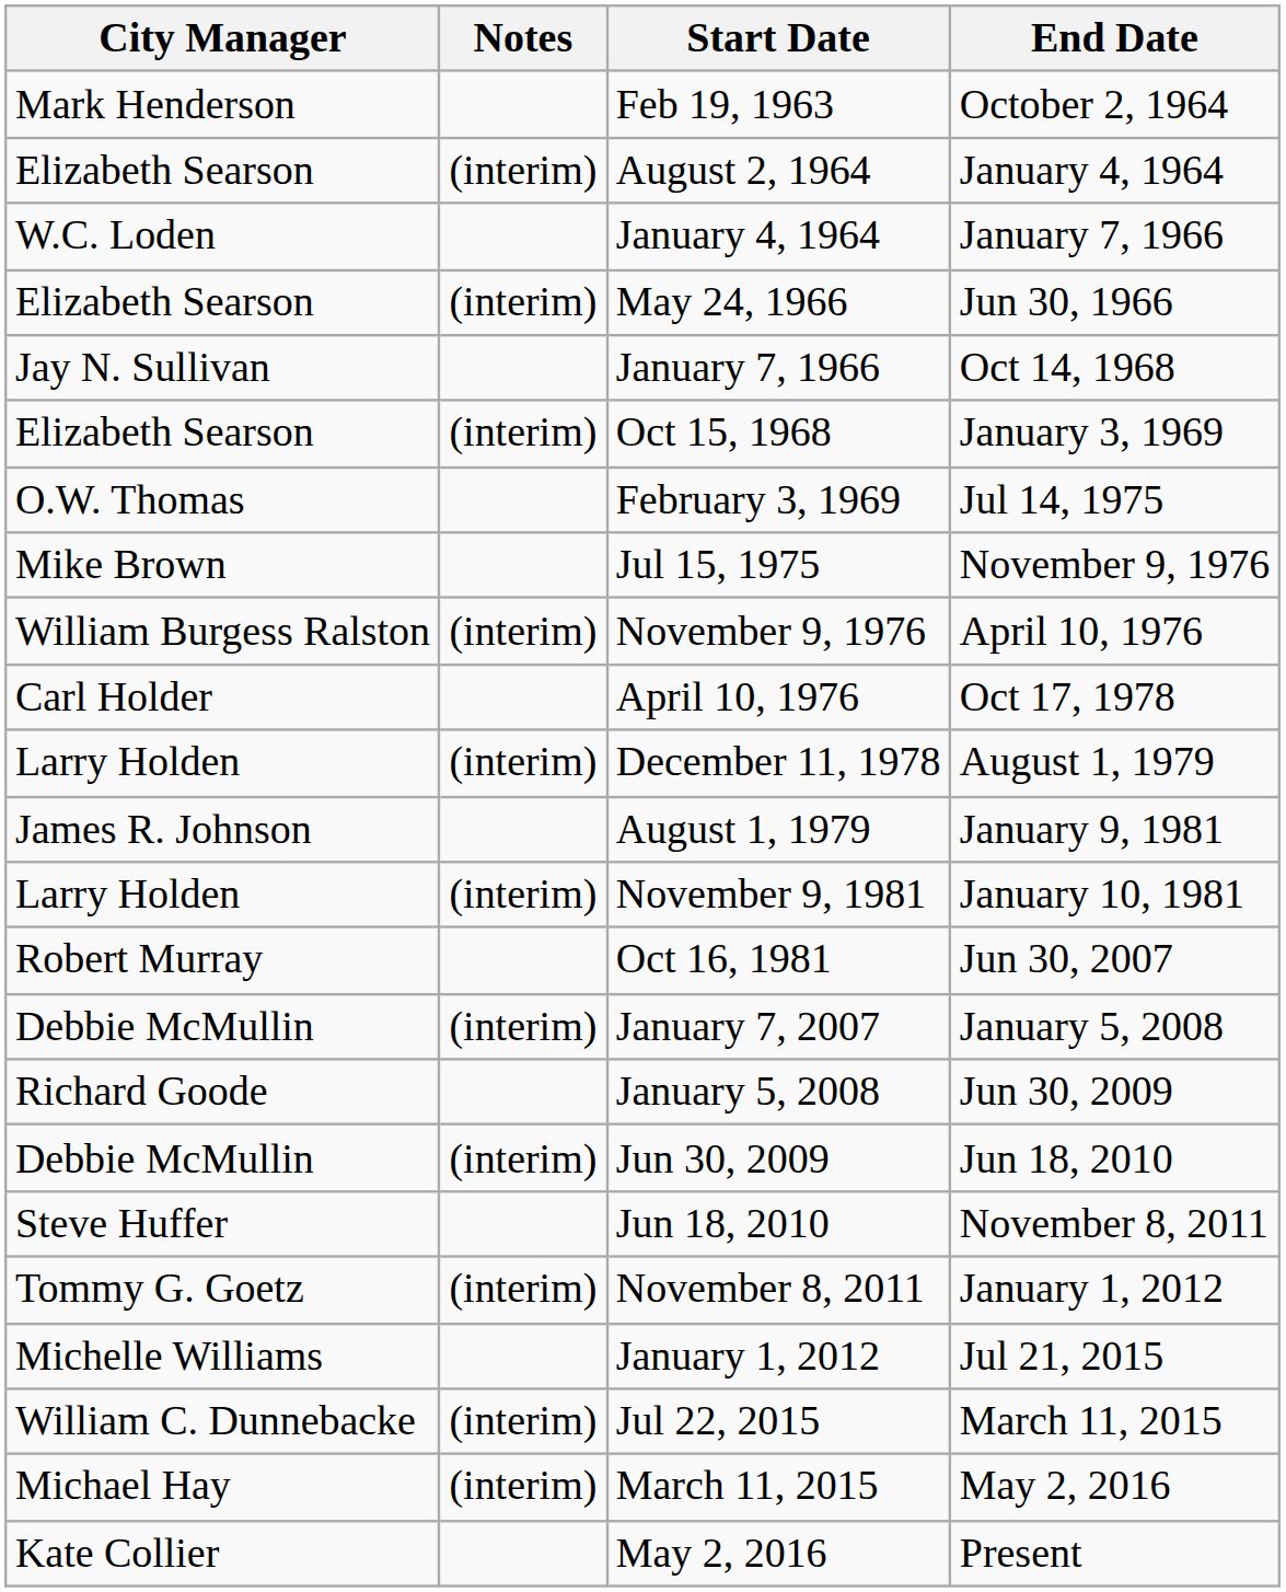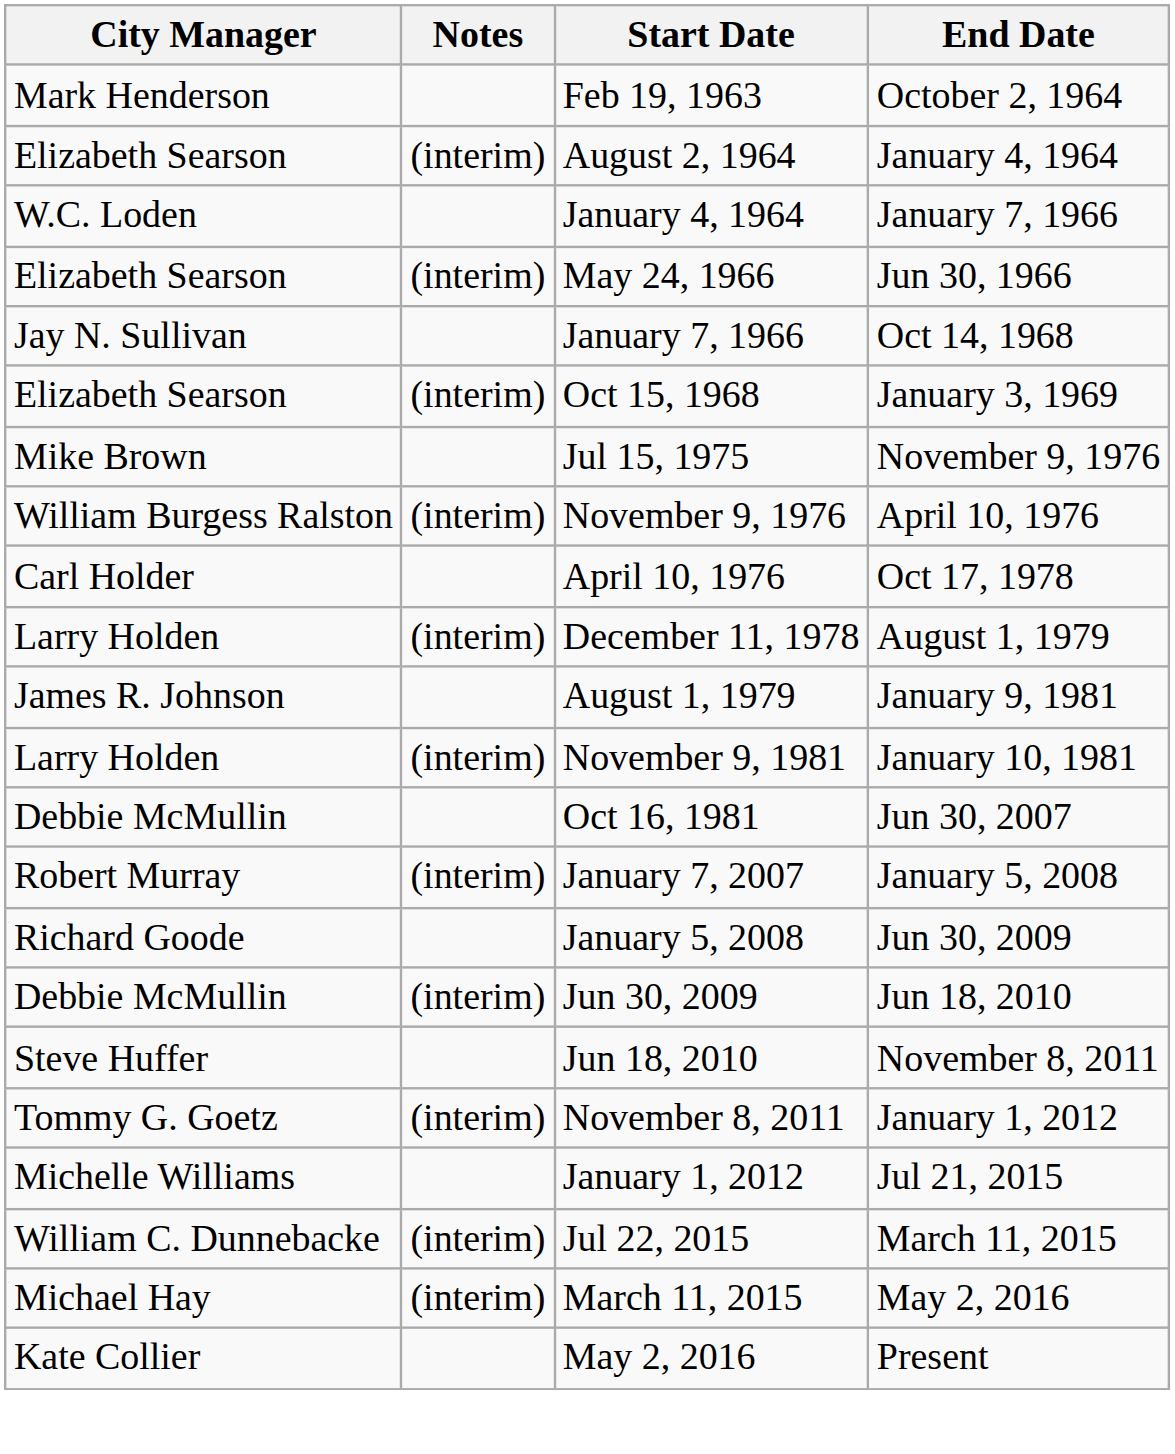 <table class="wikitable sortable">
 <tr>
 <th>City Manager</th>
 <th>Notes</th>
 <th>Start Date</th>
 <th>End Date</th>
 </tr>
 <tr>
 <td>Mark Henderson</td>
 <td></td>
 <td>Feb 19, 1963</td>
 <td>October 2, 1964</td>
 </tr>
 <tr>
 <td>Elizabeth Searson</td>
 <td>(interim)</td>
 <td>August 2, 1964</td>
 <td>January 4, 1964</td>
 </tr>
 <tr>
 <td>W.C. Loden</td>
 <td></td>
 <td>January 4, 1964</td>
 <td>January 7, 1966</td>
 </tr>
 <tr>
 <td>Elizabeth Searson</td>
 <td>(interim)</td>
 <td>May 24, 1966</td>
 <td>Jun 30, 1966</td>
 </tr>
 <tr>
 <td>Jay N. Sullivan</td>
 <td></td>
 <td>January 7, 1966</td>
 <td>Oct 14, 1968</td>
 </tr>
 <tr>
 <td>Elizabeth Searson</td>
 <td>(interim)</td>
 <td>Oct 15, 1968</td>
 <td>January 3, 1969</td>
 </tr>
 <tr>
-<td>O.W. Thomas</td>
-<td></td>
-<td>February 3, 1969</td>
-<td>Jul 14, 1975</td>
-</tr>
-<tr>
 <td>Mike Brown</td>
 <td></td>
 <td>Jul 15, 1975</td>
 <td>November 9, 1976</td>
 </tr>
 <tr>
 <td>William Burgess Ralston</td>
 <td>(interim)</td>
 <td>November 9, 1976</td>
 <td>April 10, 1976</td>
 </tr>
 <tr>
 <td>Carl Holder</td>
 <td></td>
 <td>April 10, 1976</td>
 <td>Oct 17, 1978</td>
 </tr>
 <tr>
 <td>Larry Holden</td>
 <td>(interim)</td>
 <td>December 11, 1978</td>
 <td>August 1, 1979</td>
 </tr>
 <tr>
 <td>James R. Johnson</td>
 <td></td>
 <td>August 1, 1979</td>
 <td>January 9, 1981</td>
 </tr>
 <tr>
 <td>Larry Holden</td>
 <td>(interim)</td>
 <td>November 9, 1981</td>
 <td>January 10, 1981</td>
 </tr>
 <tr>
-<td>Robert Murray</td>
+<td>Debbie McMullin</td>
 <td></td>
 <td>Oct 16, 1981</td>
 <td>Jun 30, 2007</td>
 </tr>
 <tr>
-<td>Debbie McMullin</td>
+<td>Robert Murray</td>
 <td>(interim)</td>
 <td>January 7, 2007</td>
 <td>January 5, 2008</td>
 </tr>
 <tr>
 <td>Richard Goode</td>
 <td></td>
 <td>January 5, 2008</td>
 <td>Jun 30, 2009</td>
 </tr>
 <tr>
 <td>Debbie McMullin</td>
 <td>(interim)</td>
 <td>Jun 30, 2009</td>
 <td>Jun 18, 2010</td>
 </tr>
 <tr>
 <td>Steve Huffer</td>
 <td></td>
 <td>Jun 18, 2010</td>
 <td>November 8, 2011</td>
 </tr>
 <tr>
 <td>Tommy G. Goetz</td>
 <td>(interim)</td>
 <td>November 8, 2011</td>
 <td>January 1, 2012</td>
 </tr>
 <tr>
 <td>Michelle Williams</td>
 <td></td>
 <td>January 1, 2012</td>
 <td>Jul 21, 2015</td>
 </tr>
 <tr>
 <td>William C. Dunnebacke</td>
 <td>(interim)</td>
 <td>Jul 22, 2015</td>
 <td>March 11, 2015</td>
 </tr>
 <tr>
 <td>Michael Hay</td>
 <td>(interim)</td>
 <td>March 11, 2015</td>
 <td>May 2, 2016</td>
 </tr>
 <tr>
 <td>Kate Collier</td>
 <td></td>
 <td>May 2, 2016</td>
 <td>Present</td>
 </tr>
 </table>
